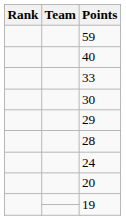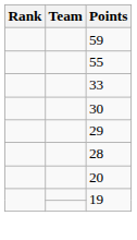 <table class=wikitable>
 <tr>
 <th>Rank</th>
 <th>Team</th>
 <th>Points</th>
 </tr>
 <tr>
 <td></td>
 <td></td>
 <td>59</td>
 </tr>
 <tr>
 <td></td>
 <td></td>
-<td>40</td>
+<td>55</td>
 </tr>
 <tr>
 <td></td>
 <td></td>
 <td>33</td>
 </tr>
 <tr>
 <td></td>
 <td></td>
 <td>30</td>
 </tr>
 <tr>
 <td></td>
 <td></td>
 <td>29</td>
 </tr>
 <tr>
 <td></td>
 <td></td>
 <td>28</td>
 </tr>
 <tr>
 <td></td>
 <td></td>
-<td>24</td>
-</tr>
-<tr>
-<td></td>
-<td></td>
 <td>20</td>
 </tr>
 <tr>
 <td rowspan=2></td>
 <td></td>
 <td rowspan=2>19</td>
 </tr>
 <tr>
 <td></td>
 </tr>
 </table>
